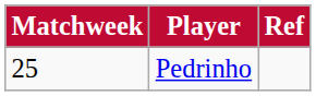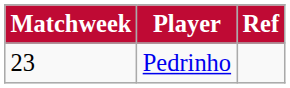 <table class=wikitable>
 <tr>
 <th style="background-color:#BF0A34; color:#FFFFFF">Matchweek</th>
 <th style="background-color:#BF0A34; color:#FFFFFF">Player</th>
 <th style="background-color:#BF0A34; color:#FFFFFF">Ref</th>
 </tr>
 <tr>
-<td>25</td>
+<td>23</td>
 <td> <a href='#'>Pedrinho</a></td>
 <td></td>
 </tr>
 </table>
